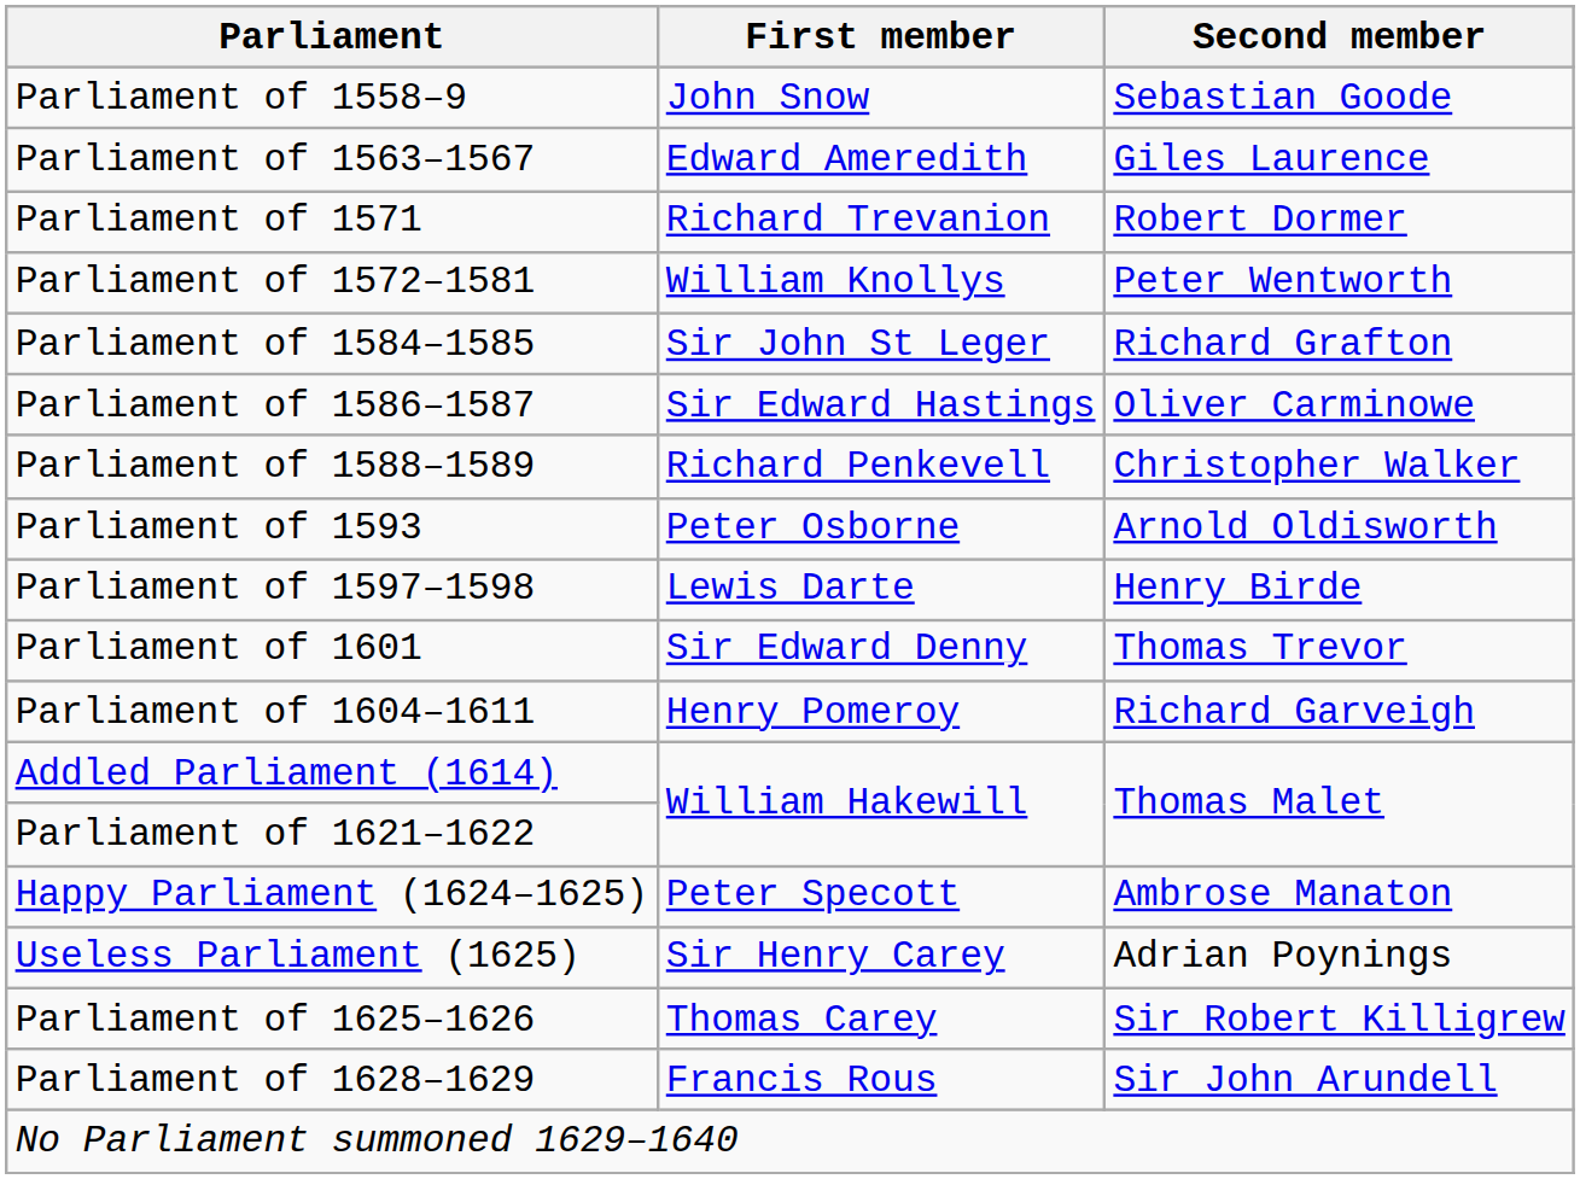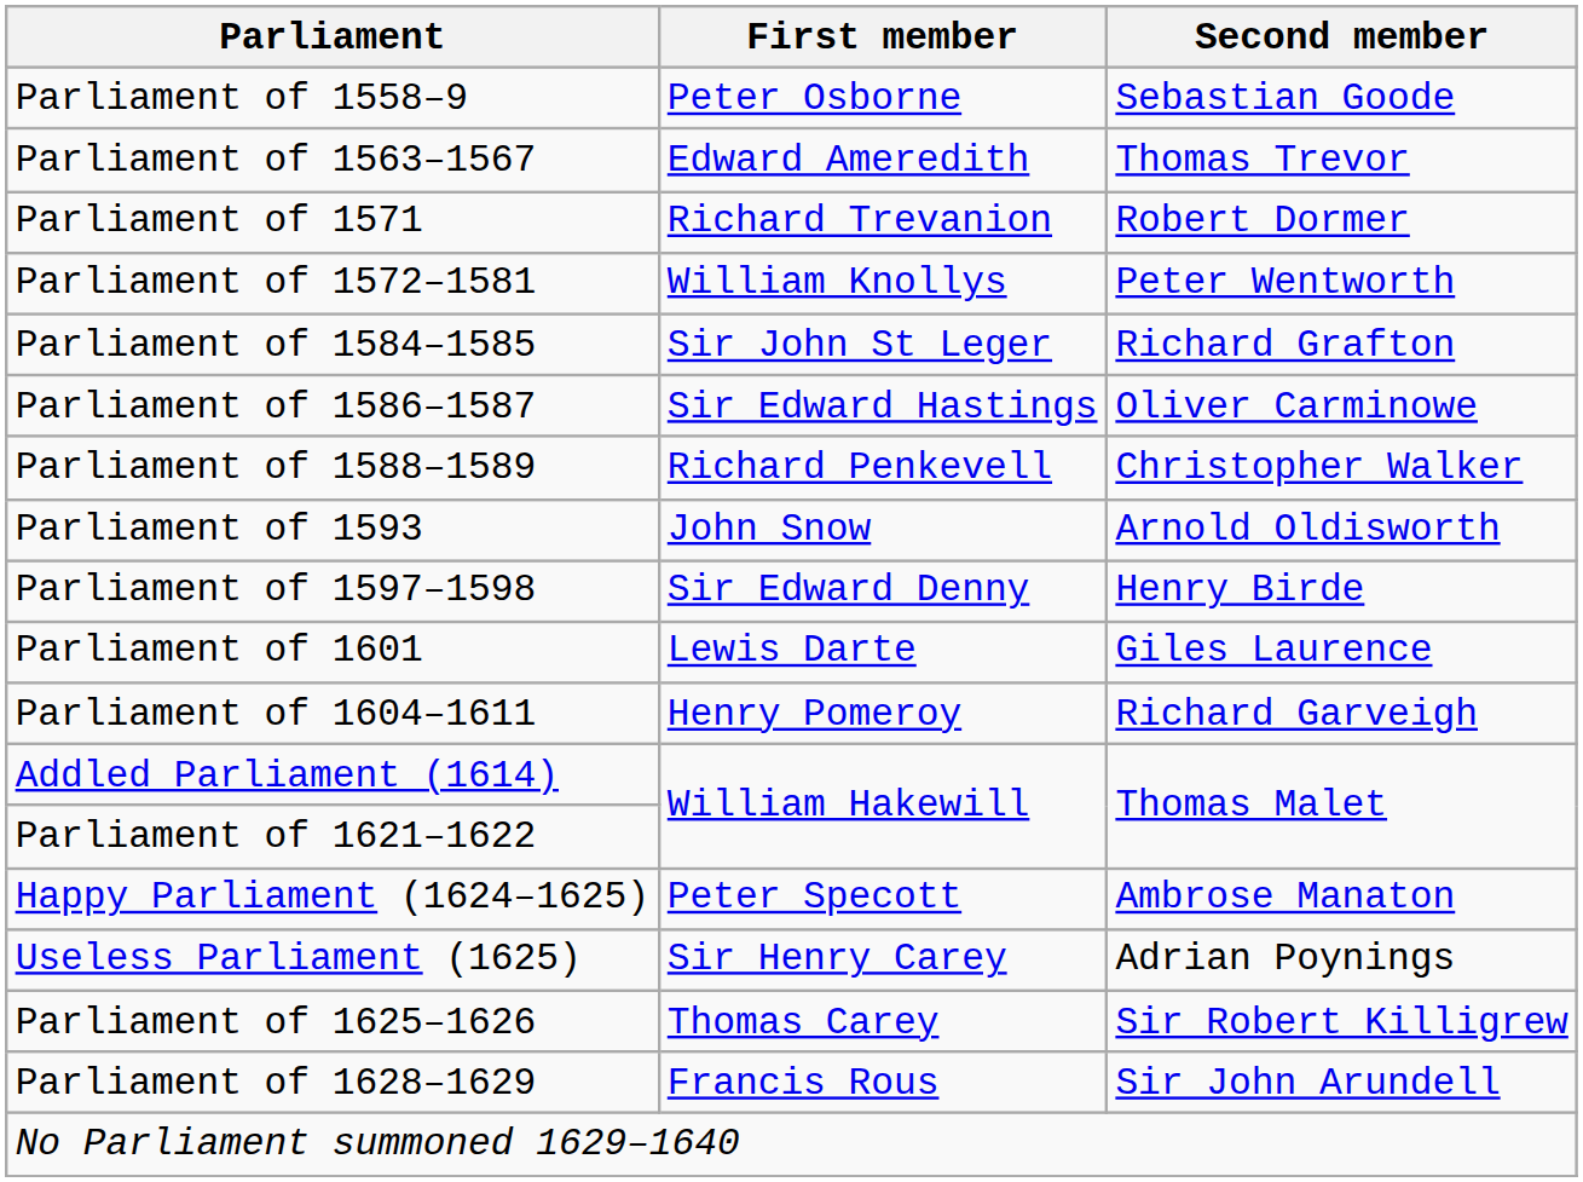 <table class="wikitable">
 <tr>
 <th>Parliament</th>
 <th>First member</th>
 <th>Second member</th>
 </tr>
 <tr>
 <td>Parliament of 1558–9</td>
-<td><a href='#'>John Snow</a></td>
+<td><a href='#'>Peter Osborne</a></td>
 <td><a href='#'>Sebastian Goode</a></td>
 </tr>
 <tr>
 <td>Parliament of 1563–1567</td>
 <td><a href='#'>Edward Ameredith</a></td>
-<td><a href='#'>Giles Laurence</a></td>
+<td><a href='#'>Thomas Trevor</a></td>
 </tr>
 <tr>
 <td>Parliament of 1571</td>
 <td><a href='#'>Richard Trevanion</a> </td>
 <td><a href='#'>Robert Dormer</a></td>
 </tr>
 <tr>
 <td>Parliament of 1572–1581</td>
 <td><a href='#'>William Knollys</a></td>
 <td><a href='#'>Peter Wentworth</a></td>
 </tr>
 <tr>
 <td>Parliament of 1584–1585</td>
 <td><a href='#'>Sir John St Leger</a></td>
 <td><a href='#'>Richard Grafton</a></td>
 </tr>
 <tr>
 <td>Parliament of 1586–1587</td>
 <td><a href='#'>Sir Edward Hastings</a></td>
 <td><a href='#'>Oliver Carminowe</a> </td>
 </tr>
 <tr>
 <td>Parliament of 1588–1589</td>
 <td><a href='#'>Richard Penkevell</a> </td>
 <td><a href='#'>Christopher Walker</a></td>
 </tr>
 <tr>
 <td>Parliament of 1593</td>
-<td><a href='#'>Peter Osborne</a></td>
+<td><a href='#'>John Snow</a></td>
 <td><a href='#'>Arnold Oldisworth</a></td>
 </tr>
 <tr>
 <td>Parliament of 1597–1598</td>
-<td><a href='#'>Lewis Darte</a></td>
+<td><a href='#'>Sir Edward Denny</a></td>
 <td><a href='#'>Henry Birde</a></td>
 </tr>
 <tr>
 <td>Parliament of 1601</td>
-<td><a href='#'>Sir Edward Denny</a></td>
-<td><a href='#'>Thomas Trevor</a></td>
+<td><a href='#'>Lewis Darte</a></td>
+<td><a href='#'>Giles Laurence</a></td>
 </tr>
 <tr>
 <td>Parliament of 1604–1611</td>
 <td><a href='#'>Henry Pomeroy</a></td>
 <td><a href='#'>Richard Garveigh</a></td>
 </tr>
 <tr>
 <td><a href='#'>Addled Parliament (1614)</a></td>
 <td rowspan="2"><a href='#'>William Hakewill</a></td>
 <td rowspan="2"><a href='#'>Thomas Malet</a></td>
 </tr>
 <tr>
 <td>Parliament of 1621–1622</td>
 </tr>
 <tr>
 <td><a href='#'>Happy Parliament</a> (1624–1625)</td>
 <td><a href='#'>Peter Specott</a></td>
 <td><a href='#'>Ambrose Manaton</a></td>
 </tr>
 <tr>
 <td><a href='#'>Useless Parliament</a> (1625)</td>
 <td><a href='#'>Sir Henry Carey</a></td>
 <td>Adrian Poynings</td>
 </tr>
 <tr>
 <td>Parliament of 1625–1626</td>
 <td><a href='#'>Thomas Carey</a></td>
 <td><a href='#'>Sir Robert Killigrew</a></td>
 </tr>
 <tr>
 <td>Parliament of 1628–1629</td>
 <td><a href='#'>Francis Rous</a></td>
 <td><a href='#'>Sir John Arundell</a></td>
 </tr>
 <tr>
 <td colspan="4"><em>No Parliament summoned 1629–1640</em></td>
 </tr>
 <tr>
 </tr>
 </table>
